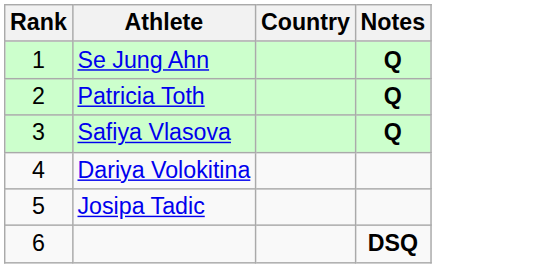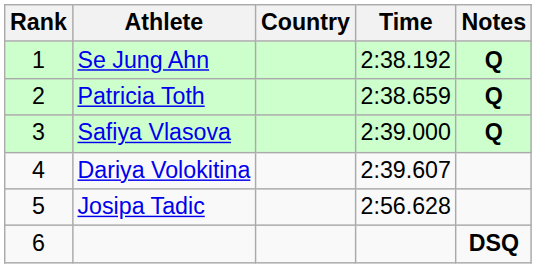 <table class="wikitable sortable" style="text-align:center">
 <tr>
 <th>Rank</th>
 <th>Athlete</th>
 <th>Country</th>
+<th>Time</th>
 <th>Notes</th>
 </tr>
 <tr bgcolor="#ccffcc">
 <td>1</td>
 <td align=left><a href='#'>Se Jung Ahn</a></td>
 <td align=left></td>
+<td>2:38.192</td>
 <td><strong>Q</strong></td>
 </tr>
 <tr bgcolor="#ccffcc">
 <td>2</td>
 <td align=left><a href='#'>Patricia Toth</a></td>
 <td align=left></td>
+<td>2:38.659</td>
 <td><strong>Q</strong></td>
 </tr>
 <tr bgcolor="#ccffcc">
 <td>3</td>
 <td align=left><a href='#'>Safiya Vlasova</a></td>
 <td align=left></td>
+<td>2:39.000</td>
 <td><strong>Q</strong></td>
 </tr>
 <tr>
 <td>4</td>
 <td align=left><a href='#'>Dariya Volokitina</a></td>
 <td align=left></td>
+<td>2:39.607</td>
 <td></td>
 </tr>
 <tr>
 <td>5</td>
 <td align=left><a href='#'>Josipa Tadic</a></td>
 <td align=left></td>
+<td>2:56.628</td>
 <td></td>
 </tr>
 <tr>
 <td>6</td>
 <td align=left></td>
 <td align=left></td>
+<td></td>
 <td><strong>DSQ</strong></td>
 </tr>
 </table>
